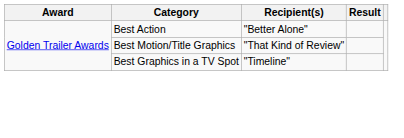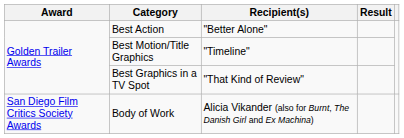 <table class="wikitable">
 <tr>
 <th>Award</th>
 <th>Category</th>
 <th>Recipient(s)</th>
 <th>Result</th>
 <th></th>
 </tr>
 <tr>
 <td rowspan="3"><a href='#'>Golden Trailer Awards</a></td>
 <td>Best Action</td>
 <td>"Better Alone"</td>
 <td></td>
 <td rowspan="3"></td>
 </tr>
 <tr>
 <td>Best Motion/Title Graphics</td>
+<td>"Timeline"</td>
+<td></td>
+</tr>
+<tr>
+<td>Best Graphics in a TV Spot</td>
 <td>"That Kind of Review"</td>
 <td></td>
 </tr>
 <tr>
-<td>Best Graphics in a TV Spot</td>
-<td>"Timeline"</td>
+<td><a href='#'>San Diego Film Critics Society Awards</a></td>
+<td>Body of Work</td>
+<td>Alicia Vikander <small>(also for <em>Burnt</em>, <em>The Danish Girl</em> and <em>Ex Machina</em>)</small></td>
+<td></td>
 <td></td>
 </tr>
 </table>
